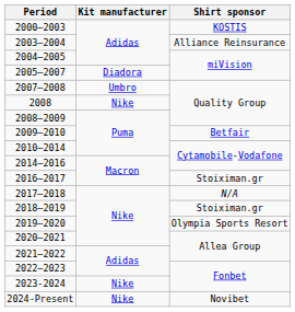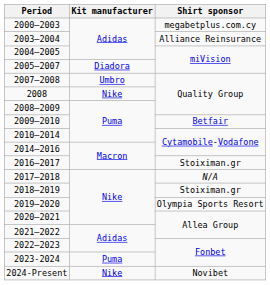 <table class="wikitable" style="text-align: center">
 <tr>
 <th>Period</th>
 <th>Kit manufacturer</th>
 <th>Shirt sponsor</th>
 </tr>
 <tr>
 <td>2000–2003</td>
 <td rowspan=3><a href='#'>Adidas</a></td>
-<td><a href='#'>KOSTIS</a></td>
+<td>megabetplus.com.cy</td>
 </tr>
 <tr>
 <td>2003–2004</td>
 <td>Alliance Reinsurance</td>
 </tr>
 <tr>
 <td>2004–2005</td>
 <td rowspan=2><a href='#'>miVision</a></td>
 </tr>
 <tr>
 <td>2005–2007</td>
 <td><a href='#'>Diadora</a></td>
 </tr>
 <tr>
 <td>2007–2008</td>
 <td><a href='#'>Umbro</a></td>
 <td rowspan=3>Quality Group</td>
 </tr>
 <tr>
 <td>2008</td>
 <td><a href='#'>Nike</a></td>
 </tr>
 <tr>
 <td>2008–2009</td>
 <td rowspan=3><a href='#'>Puma</a></td>
 </tr>
 <tr>
 <td>2009–2010</td>
 <td><a href='#'>Betfair</a></td>
 </tr>
 <tr>
 <td>2010–2014</td>
 <td rowspan=2><a href='#'>Cytamobile</a>-<a href='#'>Vodafone</a></td>
 </tr>
 <tr>
 <td>2014–2016</td>
 <td rowspan=2><a href='#'>Macron</a></td>
 </tr>
 <tr>
 <td>2016–2017</td>
 <td>Stoiximan.gr</td>
 </tr>
 <tr>
 <td>2017–2018</td>
 <td rowspan=4><a href='#'>Nike</a></td>
 <td><em>N/A</em></td>
 </tr>
 <tr>
 <td>2018–2019</td>
 <td>Stoiximan.gr</td>
 </tr>
 <tr>
 <td>2019–2020</td>
 <td>Olympia Sports Resort</td>
 </tr>
 <tr>
 <td>2020–2021</td>
 <td rowspan=2>Allea Group</td>
 </tr>
 <tr>
 <td>2021–2022</td>
 <td rowspan=2><a href='#'>Adidas</a></td>
 </tr>
 <tr>
 <td>2022–2023</td>
 <td rowspan=2><a href='#'>Fonbet</a></td>
 </tr>
 <tr>
 <td>2023-2024</td>
-<td><a href='#'>Nike</a></td>
+<td><a href='#'>Puma</a></td>
 </tr>
 <tr>
 <td>2024-Present</td>
 <td><a href='#'>Nike</a></td>
 <td>Novibet</td>
 </tr>
 </table>
